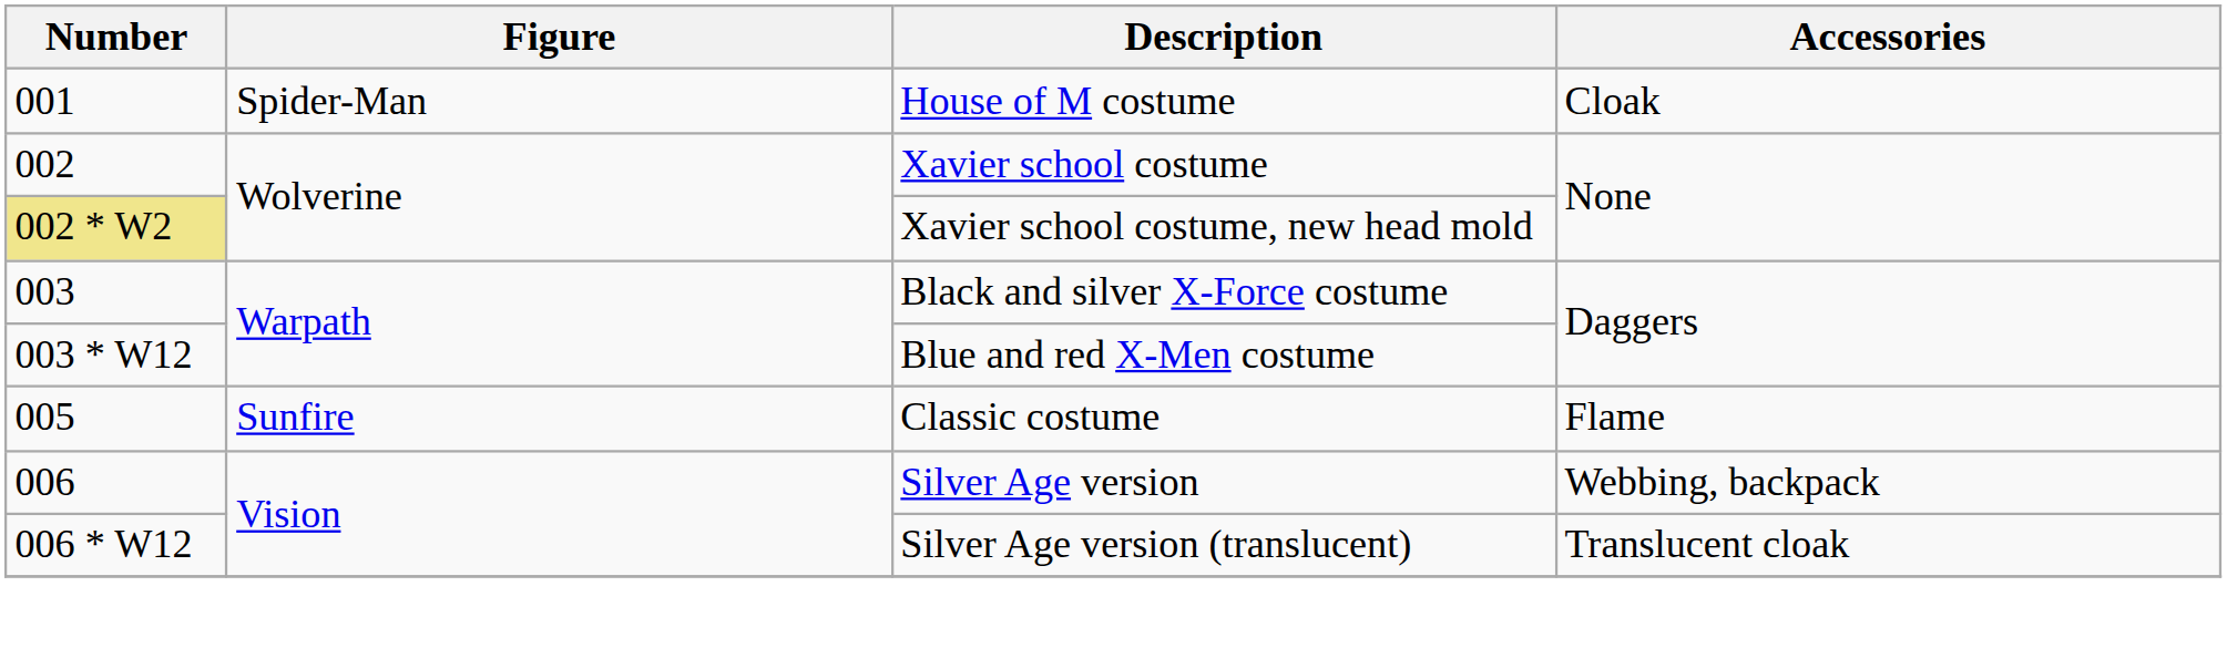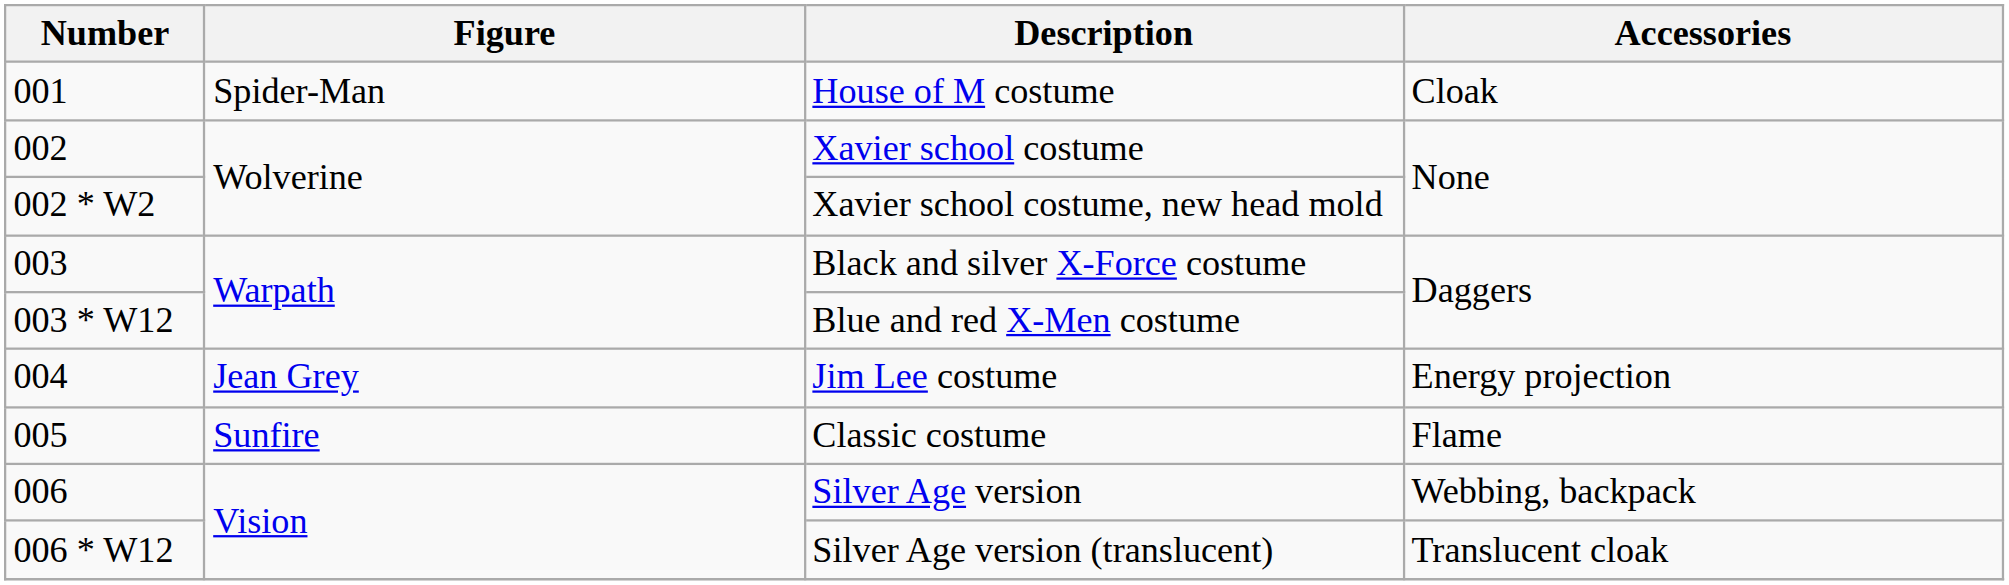 <table class="wikitable" width="70%">
 <tr>
 <th width=10%>Number</th>
 <th width=30%>Figure</th>
 <th width=30%>Description</th>
 <th width=30%>Accessories</th>
 </tr>
 <tr>
 <td>001</td>
 <td>Spider-Man</td>
 <td><a href='#'>House of M</a> costume</td>
 <td>Cloak</td>
 </tr>
 <tr>
 <td>002</td>
 <td rowspan="2">Wolverine</td>
 <td><a href='#'>Xavier school</a> costume</td>
 <td rowspan="2">None</td>
 </tr>
 <tr>
-<td style="background: khaki;">002 * W2</td>
+<td>002 * W2</td>
 <td>Xavier school costume, new head mold</td>
 </tr>
 <tr>
 <td>003</td>
 <td rowspan="2"><a href='#'>Warpath</a></td>
 <td>Black and silver <a href='#'>X-Force</a> costume</td>
 <td rowspan="2">Daggers</td>
 </tr>
 <tr>
 <td>003 * W12</td>
 <td>Blue and red <a href='#'>X-Men</a> costume</td>
+</tr>
+<tr>
+<td>004</td>
+<td><a href='#'>Jean Grey</a></td>
+<td><a href='#'>Jim Lee</a> costume</td>
+<td>Energy projection</td>
 </tr>
 <tr>
 <td>005</td>
 <td><a href='#'>Sunfire</a></td>
 <td>Classic costume</td>
 <td>Flame</td>
 </tr>
 <tr>
 <td>006</td>
 <td rowspan="2"><a href='#'>Vision</a></td>
 <td><a href='#'>Silver Age</a> version</td>
 <td>Webbing, backpack</td>
 </tr>
 <tr>
 <td>006 * W12</td>
 <td>Silver Age version (translucent)</td>
 <td>Translucent cloak</td>
 </tr>
 <tr>
 </tr>
 </table>
